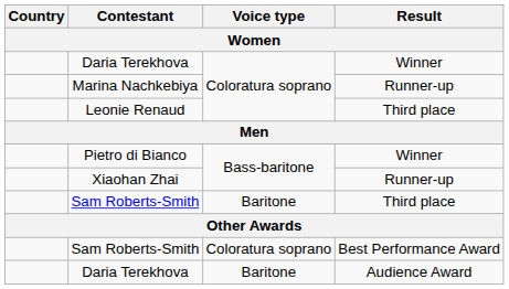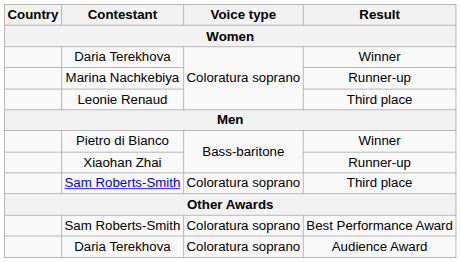 <table class="wikitable plainrowheaders" style="text-align:center;">
 <tr>
 <th scope="col">Country</th>
 <th scope="col">Contestant</th>
 <th scope="col">Voice type</th>
 <th scope="col">Result</th>
 </tr>
 <tr>
 <th colspan="4">Women</th>
 </tr>
 <tr>
 <td></td>
 <td>Daria Terekhova</td>
 <td rowspan="3">Coloratura soprano</td>
 <td> Winner</td>
 </tr>
 <tr>
 <td></td>
 <td>Marina Nachkebiya</td>
 <td> Runner-up</td>
 </tr>
 <tr>
 <td></td>
 <td>Leonie Renaud</td>
 <td> Third place</td>
 </tr>
 <tr>
 <th colspan="4">Men</th>
 </tr>
 <tr>
 <td></td>
 <td>Pietro di Bianco</td>
 <td rowspan="2">Bass-baritone</td>
 <td> Winner</td>
 </tr>
 <tr>
 <td></td>
 <td>Xiaohan Zhai</td>
 <td> Runner-up</td>
 </tr>
 <tr>
 <td></td>
 <td><a href='#'>Sam Roberts-Smith</a></td>
-<td>Baritone</td>
+<td>Coloratura soprano</td>
 <td> Third place</td>
 </tr>
 <tr>
 <th colspan="4">Other Awards</th>
 </tr>
 <tr>
 <td></td>
 <td>Sam Roberts-Smith</td>
 <td>Coloratura soprano</td>
 <td>Best Performance Award</td>
 </tr>
 <tr>
 <td></td>
 <td>Daria Terekhova</td>
-<td>Baritone</td>
+<td>Coloratura soprano</td>
 <td>Audience Award</td>
 </tr>
 </table>
